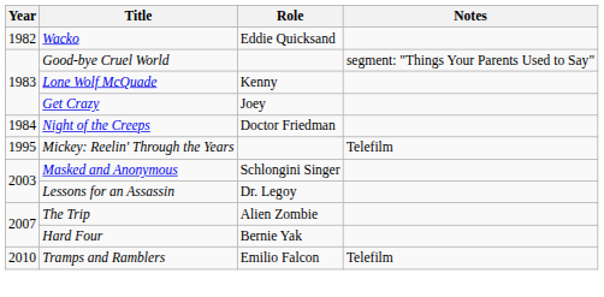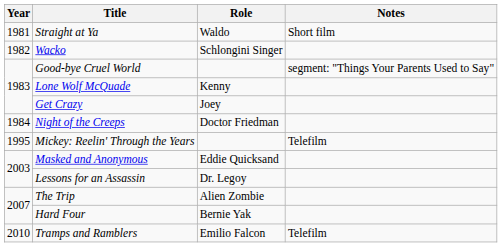 <table class="wikitable">
 <tr>
 <th>Year</th>
 <th>Title</th>
 <th>Role</th>
 <th>Notes</th>
 </tr>
 <tr>
+<td>1981</td>
+<td><em>Straight at Ya</em></td>
+<td>Waldo</td>
+<td>Short film</td>
+</tr>
+<tr>
 <td>1982</td>
 <td><em><a href='#'>Wacko</a></em></td>
-<td>Eddie Quicksand</td>
+<td>Schlongini Singer</td>
 <td></td>
 </tr>
 <tr>
 <td rowspan="3">1983</td>
 <td><em>Good-bye Cruel World</em></td>
 <td></td>
 <td>segment: "Things Your Parents Used to Say"</td>
 </tr>
 <tr>
 <td><em><a href='#'>Lone Wolf McQuade</a></em></td>
 <td>Kenny</td>
 <td></td>
 </tr>
 <tr>
 <td><em><a href='#'>Get Crazy</a></em></td>
 <td>Joey</td>
 <td></td>
 </tr>
 <tr>
 <td>1984</td>
 <td><em><a href='#'>Night of the Creeps</a></em></td>
 <td>Doctor Friedman</td>
 </tr>
 <tr>
 <td>1995</td>
 <td><em>Mickey: Reelin' Through the Years</em></td>
 <td></td>
 <td>Telefilm</td>
 </tr>
 <tr>
 <td rowspan="2">2003</td>
 <td><em>	<a href='#'>Masked and Anonymous</a></em></td>
-<td>Schlongini Singer</td>
+<td>Eddie Quicksand</td>
 <td></td>
 </tr>
 <tr>
 <td><em>Lessons for an Assassin</em></td>
 <td>Dr. Legoy</td>
 <td></td>
 </tr>
 <tr>
 <td rowspan="2">2007</td>
 <td><em>The Trip</em></td>
 <td>Alien Zombie</td>
 <td></td>
 </tr>
 <tr>
 <td><em>Hard Four</em></td>
 <td>Bernie Yak</td>
 <td></td>
 </tr>
 <tr>
 <td>2010</td>
 <td><em>Tramps and Ramblers</em></td>
 <td>Emilio Falcon</td>
 <td>Telefilm</td>
 </tr>
 </table>
